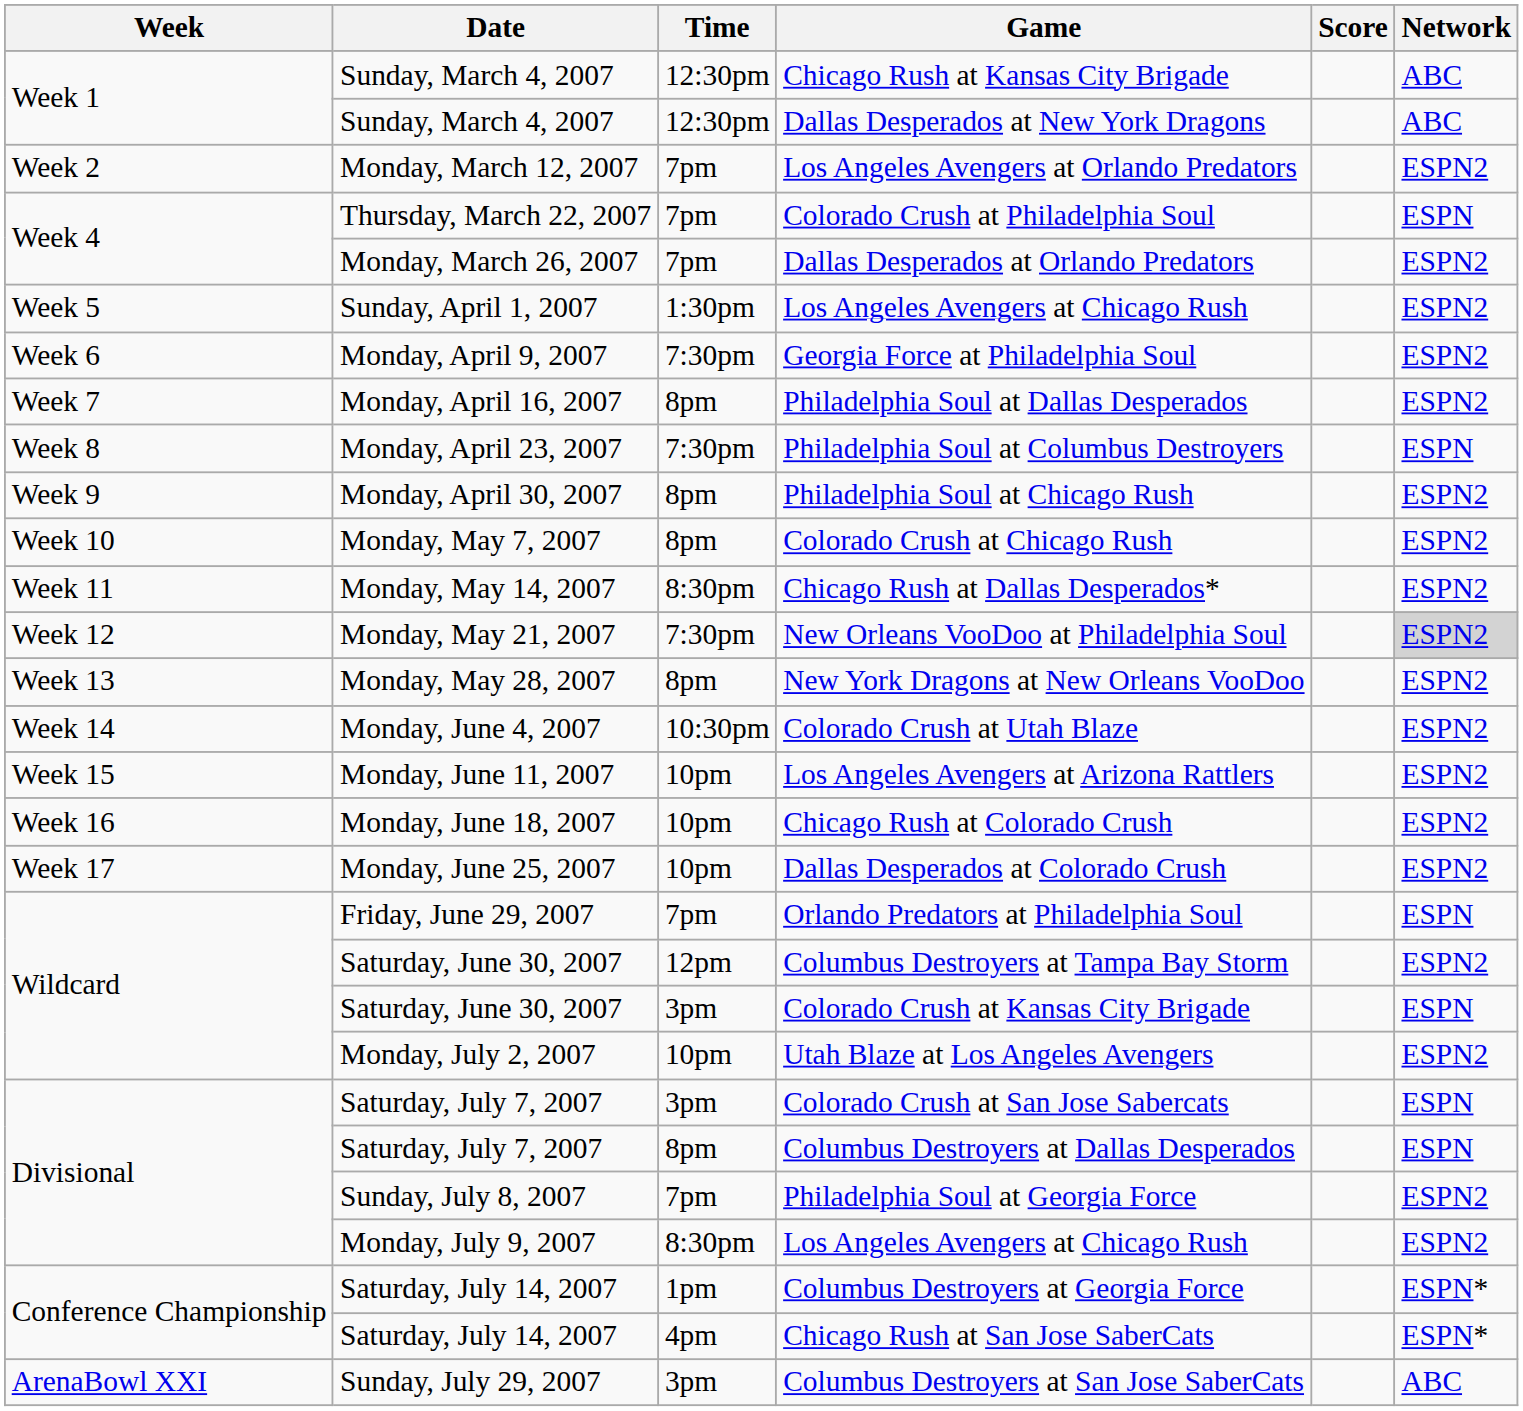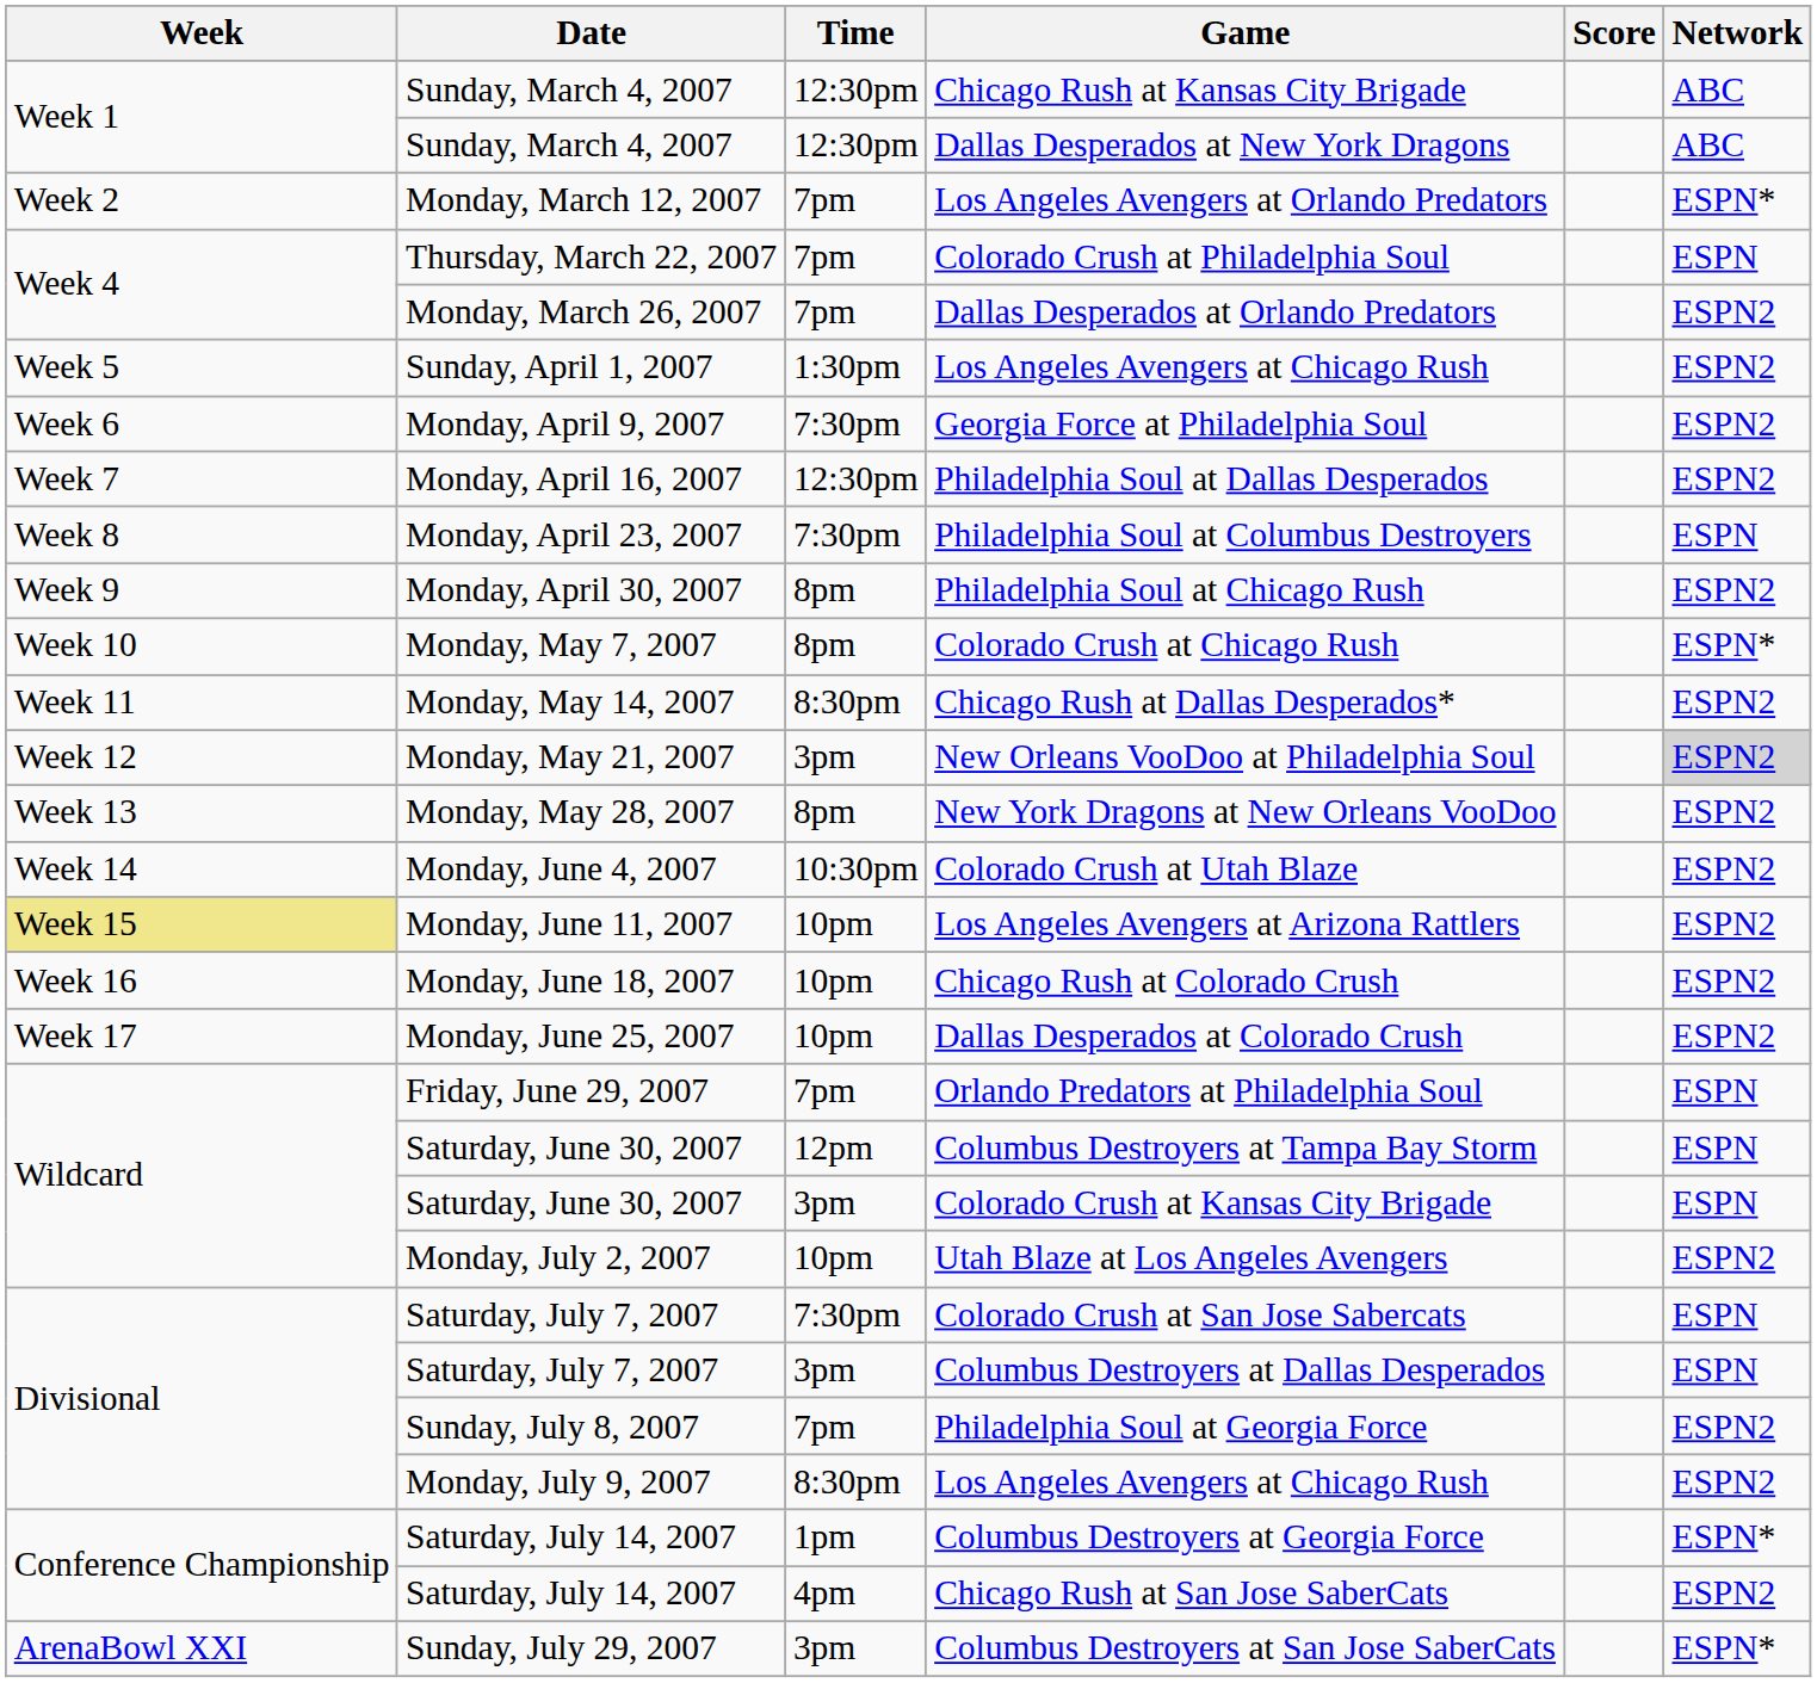 <table class="wikitable">
 <tr>
 <th>Week</th>
 <th>Date</th>
 <th>Time</th>
 <th>Game</th>
 <th>Score</th>
 <th>Network</th>
 </tr>
 <tr>
 <td rowspan=2>Week 1</td>
 <td>Sunday, March 4, 2007</td>
 <td>12:30pm</td>
 <td><a href='#'>Chicago Rush</a> at <a href='#'>Kansas City Brigade</a></td>
 <td></td>
 <td><a href='#'>ABC</a></td>
 </tr>
 <tr>
 <td>Sunday, March 4, 2007</td>
 <td>12:30pm</td>
 <td><a href='#'>Dallas Desperados</a> at <a href='#'>New York Dragons</a></td>
 <td></td>
 <td><a href='#'>ABC</a></td>
 </tr>
 <tr>
 <td>Week 2</td>
 <td>Monday, March 12, 2007</td>
 <td>7pm</td>
 <td><a href='#'>Los Angeles Avengers</a> at <a href='#'>Orlando Predators</a></td>
 <td></td>
-<td><a href='#'>ESPN2</a></td>
+<td><a href='#'>ESPN</a>*</td>
 </tr>
 <tr>
 <td rowspan=2>Week 4</td>
 <td>Thursday, March 22, 2007</td>
 <td>7pm</td>
 <td><a href='#'>Colorado Crush</a> at <a href='#'>Philadelphia Soul</a></td>
 <td></td>
 <td><a href='#'>ESPN</a></td>
 </tr>
 <tr>
 <td>Monday, March 26, 2007</td>
 <td>7pm</td>
 <td><a href='#'>Dallas Desperados</a> at <a href='#'>Orlando Predators</a></td>
 <td></td>
 <td><a href='#'>ESPN2</a></td>
 </tr>
 <tr>
 <td>Week 5</td>
 <td>Sunday, April 1, 2007</td>
 <td>1:30pm</td>
 <td><a href='#'>Los Angeles Avengers</a> at <a href='#'>Chicago Rush</a></td>
 <td></td>
 <td><a href='#'>ESPN2</a></td>
 </tr>
 <tr>
 <td>Week 6</td>
 <td>Monday, April 9, 2007</td>
 <td>7:30pm</td>
 <td><a href='#'>Georgia Force</a> at <a href='#'>Philadelphia Soul</a></td>
 <td></td>
 <td><a href='#'>ESPN2</a></td>
 </tr>
 <tr>
 <td>Week 7</td>
 <td>Monday, April 16, 2007</td>
-<td>8pm</td>
+<td>12:30pm</td>
 <td><a href='#'>Philadelphia Soul</a> at <a href='#'>Dallas Desperados</a></td>
 <td></td>
 <td><a href='#'>ESPN2</a></td>
 </tr>
 <tr>
 <td>Week 8</td>
 <td>Monday, April 23, 2007</td>
 <td>7:30pm</td>
 <td><a href='#'>Philadelphia Soul</a> at <a href='#'>Columbus Destroyers</a></td>
 <td></td>
 <td><a href='#'>ESPN</a></td>
 </tr>
 <tr>
 <td>Week 9</td>
 <td>Monday, April 30, 2007</td>
 <td>8pm</td>
 <td><a href='#'>Philadelphia Soul</a> at <a href='#'>Chicago Rush</a></td>
 <td></td>
 <td><a href='#'>ESPN2</a></td>
 </tr>
 <tr>
 <td>Week 10</td>
 <td>Monday, May 7, 2007</td>
 <td>8pm</td>
 <td><a href='#'>Colorado Crush</a> at <a href='#'>Chicago Rush</a></td>
 <td></td>
-<td><a href='#'>ESPN2</a></td>
+<td><a href='#'>ESPN</a>*</td>
 </tr>
 <tr>
 <td>Week 11</td>
 <td>Monday, May 14, 2007</td>
 <td>8:30pm</td>
 <td><a href='#'>Chicago Rush</a> at <a href='#'>Dallas Desperados</a>*</td>
 <td></td>
 <td><a href='#'>ESPN2</a></td>
 </tr>
 <tr>
 <td>Week 12</td>
 <td>Monday, May 21, 2007</td>
-<td>7:30pm</td>
+<td>3pm</td>
 <td><a href='#'>New Orleans VooDoo</a> at <a href='#'>Philadelphia Soul</a></td>
 <td></td>
 <td style="background: lightgrey;"><a href='#'>ESPN2</a></td>
 </tr>
 <tr>
 <td>Week 13</td>
 <td>Monday, May 28, 2007</td>
 <td>8pm</td>
 <td><a href='#'>New York Dragons</a> at <a href='#'>New Orleans VooDoo</a></td>
 <td></td>
 <td><a href='#'>ESPN2</a></td>
 </tr>
 <tr>
 <td>Week 14</td>
 <td>Monday, June 4, 2007</td>
 <td>10:30pm</td>
 <td><a href='#'>Colorado Crush</a> at <a href='#'>Utah Blaze</a></td>
 <td></td>
 <td><a href='#'>ESPN2</a></td>
 </tr>
 <tr>
-<td>Week 15</td>
+<td style="background: khaki;">Week 15</td>
 <td>Monday, June 11, 2007</td>
 <td>10pm</td>
 <td><a href='#'>Los Angeles Avengers</a> at <a href='#'>Arizona Rattlers</a></td>
 <td></td>
 <td><a href='#'>ESPN2</a></td>
 </tr>
 <tr>
 <td>Week 16</td>
 <td>Monday, June 18, 2007</td>
 <td>10pm</td>
 <td><a href='#'>Chicago Rush</a> at <a href='#'>Colorado Crush</a></td>
 <td></td>
 <td><a href='#'>ESPN2</a></td>
 </tr>
 <tr>
 <td>Week 17</td>
 <td>Monday, June 25, 2007</td>
 <td>10pm</td>
 <td><a href='#'>Dallas Desperados</a> at <a href='#'>Colorado Crush</a></td>
 <td></td>
 <td><a href='#'>ESPN2</a></td>
 </tr>
 <tr>
 <td rowspan=4>Wildcard</td>
 <td>Friday, June 29, 2007</td>
 <td>7pm</td>
 <td><a href='#'>Orlando Predators</a> at <a href='#'>Philadelphia Soul</a></td>
 <td></td>
 <td><a href='#'>ESPN</a></td>
 </tr>
 <tr>
 <td>Saturday, June 30, 2007</td>
 <td>12pm</td>
 <td><a href='#'>Columbus Destroyers</a> at <a href='#'>Tampa Bay Storm</a></td>
 <td></td>
-<td><a href='#'>ESPN2</a></td>
+<td><a href='#'>ESPN</a></td>
 </tr>
 <tr>
 <td>Saturday, June 30, 2007</td>
 <td>3pm</td>
 <td><a href='#'>Colorado Crush</a> at <a href='#'>Kansas City Brigade</a></td>
 <td></td>
 <td><a href='#'>ESPN</a></td>
 </tr>
 <tr>
 <td>Monday, July 2, 2007</td>
 <td>10pm</td>
 <td><a href='#'>Utah Blaze</a> at <a href='#'>Los Angeles Avengers</a></td>
 <td></td>
 <td><a href='#'>ESPN2</a></td>
 </tr>
 <tr>
 <td rowspan=4>Divisional</td>
 <td>Saturday, July 7, 2007</td>
-<td>3pm</td>
+<td>7:30pm</td>
 <td><a href='#'>Colorado Crush</a> at <a href='#'>San Jose Sabercats</a></td>
 <td></td>
 <td><a href='#'>ESPN</a></td>
 </tr>
 <tr>
 <td>Saturday, July 7, 2007</td>
-<td>8pm</td>
+<td>3pm</td>
 <td><a href='#'>Columbus Destroyers</a> at <a href='#'>Dallas Desperados</a></td>
 <td></td>
 <td><a href='#'>ESPN</a></td>
 </tr>
 <tr>
 <td>Sunday, July 8, 2007</td>
 <td>7pm</td>
 <td><a href='#'>Philadelphia Soul</a> at <a href='#'>Georgia Force</a></td>
 <td></td>
 <td><a href='#'>ESPN2</a></td>
 </tr>
 <tr>
 <td>Monday, July 9, 2007</td>
 <td>8:30pm</td>
 <td><a href='#'>Los Angeles Avengers</a> at <a href='#'>Chicago Rush</a></td>
 <td></td>
 <td><a href='#'>ESPN2</a></td>
 </tr>
 <tr>
 <td rowspan=2>Conference Championship</td>
 <td>Saturday, July 14, 2007</td>
 <td>1pm</td>
 <td><a href='#'>Columbus Destroyers</a> at <a href='#'>Georgia Force</a></td>
 <td></td>
 <td><a href='#'>ESPN</a>*</td>
 </tr>
 <tr>
 <td>Saturday, July 14, 2007</td>
 <td>4pm</td>
 <td><a href='#'>Chicago Rush</a> at <a href='#'>San Jose SaberCats</a></td>
 <td></td>
-<td><a href='#'>ESPN</a>*</td>
+<td><a href='#'>ESPN2</a></td>
 </tr>
 <tr>
 <td><a href='#'>ArenaBowl XXI</a></td>
 <td>Sunday, July 29, 2007</td>
 <td>3pm</td>
 <td><a href='#'>Columbus Destroyers</a> at <a href='#'>San Jose SaberCats</a></td>
 <td></td>
-<td><a href='#'>ABC</a></td>
+<td><a href='#'>ESPN</a>*</td>
 </tr>
 </table>
